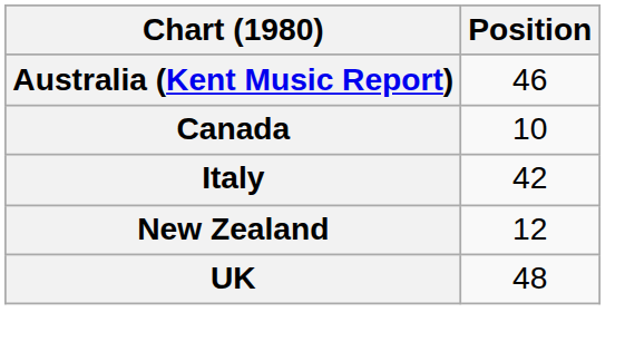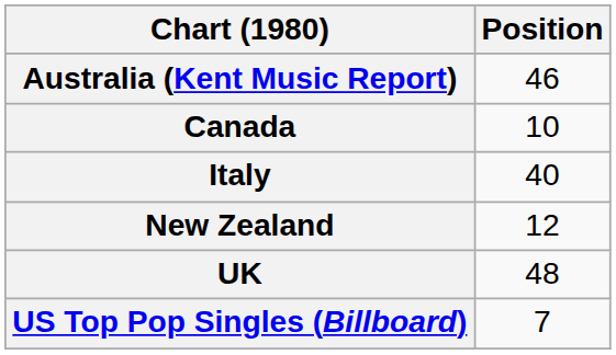 <table class="wikitable sortable plainrowheaders">
 <tr>
 <th scope="col">Chart (1980)</th>
 <th scope="col">Position</th>
 </tr>
 <tr>
 <th scope="row">Australia (<a href='#'>Kent Music Report</a>)</th>
 <td style="text-align:center;">46</td>
 </tr>
 <tr>
 <th scope="row">Canada</th>
 <td style="text-align:center;">10</td>
 </tr>
 <tr>
 <th scope="row">Italy</th>
-<td style="text-align:center;">42</td>
+<td style="text-align:center;">40</td>
 </tr>
 <tr>
 <th scope="row">New Zealand</th>
 <td style="text-align:center;">12</td>
 </tr>
 <tr>
 <th scope="row">UK</th>
 <td align="center">48</td>
 </tr>
+<tr>
+<th scope="row"><a href='#'>US Top Pop Singles (<em>Billboard</em>)</a></th>
+<td align="center">7</td>
+</tr>
 </table>
